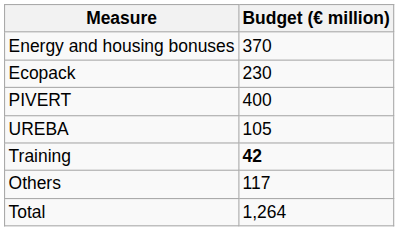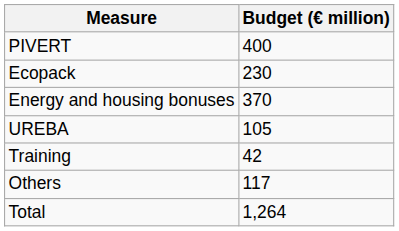 <table class="wikitable">
 <tr>
 <th>Measure</th>
 <th>Budget (€ million)</th>
 </tr>
 <tr>
-<td>Energy and housing bonuses</td>
-<td>370</td>
+<td>PIVERT</td>
+<td>400</td>
 </tr>
 <tr>
 <td>Ecopack</td>
 <td>230</td>
 </tr>
 <tr>
-<td>PIVERT</td>
-<td>400</td>
+<td>Energy and housing bonuses</td>
+<td>370</td>
 </tr>
 <tr>
 <td>UREBA</td>
 <td>105</td>
 </tr>
 <tr>
 <td>Training</td>
-<td><strong>42</strong></td>
+<td>42</td>
 </tr>
 <tr>
 <td>Others</td>
 <td>117</td>
 </tr>
 <tr>
 <td>Total</td>
 <td>1,264</td>
 </tr>
 </table>
